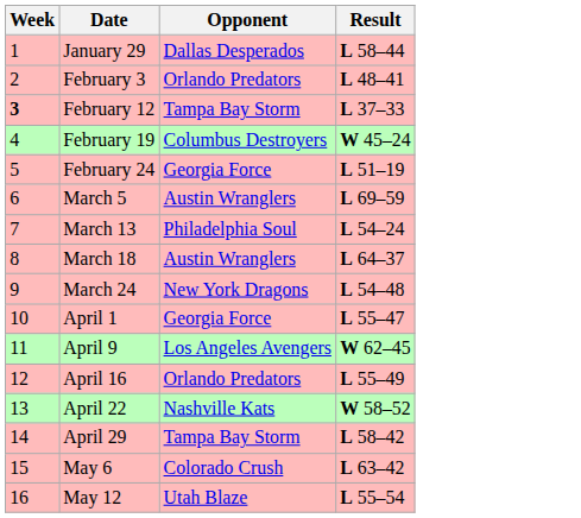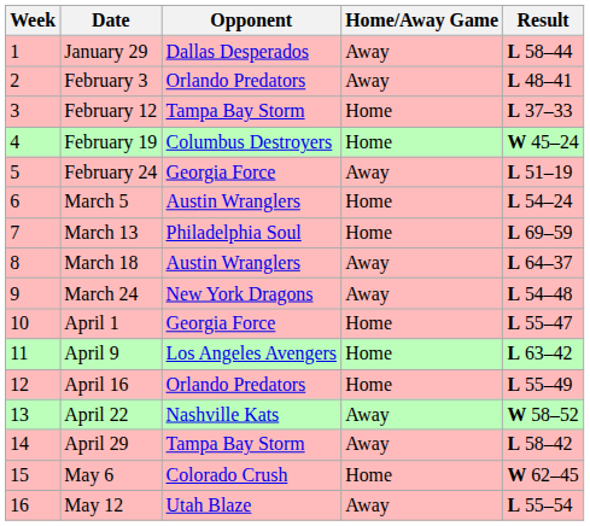 <table class="wikitable">
 <tr>
 <th>Week</th>
 <th>Date</th>
 <th>Opponent</th>
+<th>Home/Away Game</th>
 <th>Result</th>
 </tr>
 <tr bgcolor="ffbbbb">
 <td>1</td>
 <td>January 29</td>
 <td><a href='#'>Dallas Desperados</a></td>
+<td>Away</td>
 <td><strong>L</strong> 58–44</td>
 </tr>
 <tr bgcolor="ffbbbb">
 <td>2</td>
 <td>February 3</td>
 <td><a href='#'>Orlando Predators</a></td>
+<td>Away</td>
 <td><strong>L</strong> 48–41</td>
 </tr>
 <tr bgcolor="ffbbbb">
-<td><strong>3</strong></td>
+<td>3</td>
 <td>February 12</td>
 <td><a href='#'>Tampa Bay Storm</a></td>
+<td>Home</td>
 <td><strong>L</strong> 37–33</td>
 </tr>
 <tr bgcolor="bbffbb">
 <td>4</td>
 <td>February 19</td>
 <td><a href='#'>Columbus Destroyers</a></td>
+<td>Home</td>
 <td><strong>W</strong> 45–24</td>
 </tr>
 <tr bgcolor="ffbbbb">
 <td>5</td>
 <td>February 24</td>
 <td><a href='#'>Georgia Force</a></td>
+<td>Away</td>
 <td><strong>L</strong> 51–19</td>
 </tr>
 <tr bgcolor="ffbbbb">
 <td>6</td>
 <td>March 5</td>
 <td><a href='#'>Austin Wranglers</a></td>
-<td><strong>L</strong> 69–59</td>
+<td>Home</td>
+<td><strong>L</strong> 54–24</td>
 </tr>
 <tr bgcolor="ffbbbb">
 <td>7</td>
 <td>March 13</td>
 <td><a href='#'>Philadelphia Soul</a></td>
-<td><strong>L</strong> 54–24</td>
+<td>Home</td>
+<td><strong>L</strong> 69–59</td>
 </tr>
 <tr bgcolor="ffbbbb">
 <td>8</td>
 <td>March 18</td>
 <td><a href='#'>Austin Wranglers</a></td>
+<td>Away</td>
 <td><strong>L</strong> 64–37</td>
 </tr>
 <tr bgcolor="ffbbbb">
 <td>9</td>
 <td>March 24</td>
 <td><a href='#'>New York Dragons</a></td>
+<td>Away</td>
 <td><strong>L</strong> 54–48</td>
 </tr>
 <tr bgcolor="ffbbbb">
 <td>10</td>
 <td>April 1</td>
 <td><a href='#'>Georgia Force</a></td>
+<td>Home</td>
 <td><strong>L</strong> 55–47</td>
 </tr>
 <tr bgcolor="bbffbb">
 <td>11</td>
 <td>April 9</td>
 <td><a href='#'>Los Angeles Avengers</a></td>
-<td><strong>W</strong> 62–45</td>
+<td>Home</td>
+<td><strong>L</strong> 63–42</td>
 </tr>
 <tr bgcolor="ffbbbb">
 <td>12</td>
 <td>April 16</td>
 <td><a href='#'>Orlando Predators</a></td>
+<td>Home</td>
 <td><strong>L</strong> 55–49</td>
 </tr>
 <tr bgcolor="bbffbb">
 <td>13</td>
 <td>April 22</td>
 <td><a href='#'>Nashville Kats</a></td>
+<td>Away</td>
 <td><strong>W</strong> 58–52</td>
 </tr>
 <tr bgcolor="ffbbbb">
 <td>14</td>
 <td>April 29</td>
 <td><a href='#'>Tampa Bay Storm</a></td>
+<td>Away</td>
 <td><strong>L</strong> 58–42</td>
 </tr>
 <tr bgcolor="ffbbbb">
 <td>15</td>
 <td>May 6</td>
 <td><a href='#'>Colorado Crush</a></td>
-<td><strong>L</strong> 63–42</td>
+<td>Home</td>
+<td><strong>W</strong> 62–45</td>
 </tr>
 <tr bgcolor="ffbbbb">
 <td>16</td>
 <td>May 12</td>
 <td><a href='#'>Utah Blaze</a></td>
+<td>Away</td>
 <td><strong>L</strong> 55–54</td>
 </tr>
 </table>
